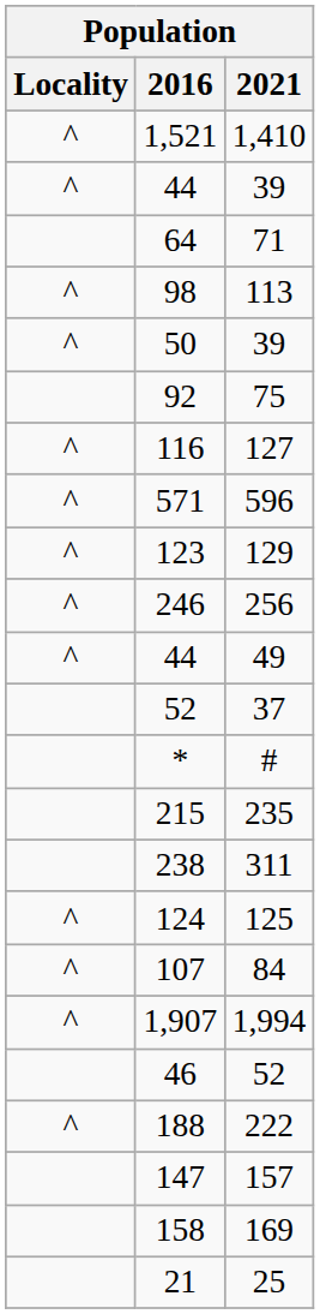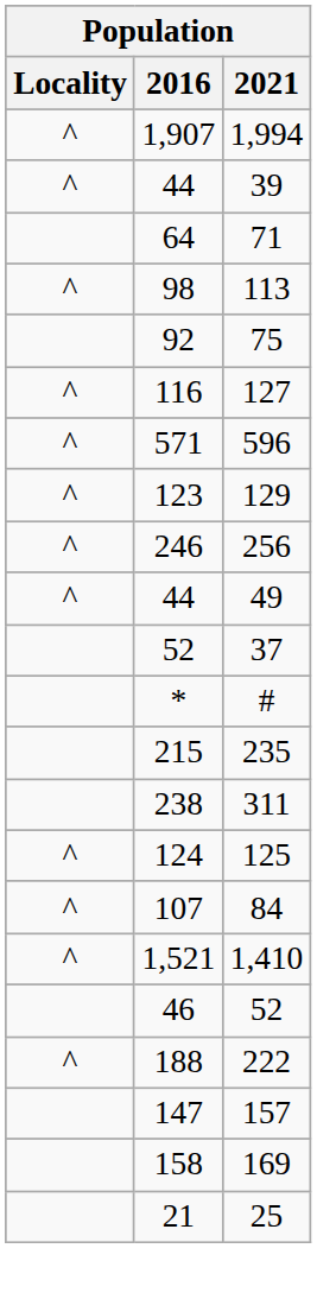 <table class="wikitable" style="text-align:center;">
 <tr>
 <th colspan="3" style="text-align:center;  font-weight:bold">Population</th>
 </tr>
 <tr>
 <th style="text-align:center; background:  font-weight:bold">Locality</th>
 <th style="text-align:center; background:  font-weight:bold"><strong>2016</strong></th>
 <th style="text-align:center; background:  font-weight:bold"><strong>2021</strong></th>
 </tr>
 <tr>
 <td>^</td>
-<td>1,521</td>
-<td>1,410</td>
+<td>1,907</td>
+<td>1,994</td>
 </tr>
 <tr>
 <td>^</td>
 <td>44</td>
 <td>39</td>
 </tr>
 <tr>
 <td></td>
 <td>64</td>
 <td>71</td>
 </tr>
 <tr>
 <td>^</td>
 <td>98</td>
 <td>113</td>
-</tr>
-<tr>
-<td>^</td>
-<td>50</td>
-<td>39</td>
 </tr>
 <tr>
 <td></td>
 <td>92</td>
 <td>75</td>
 </tr>
 <tr>
 <td>^</td>
 <td>116</td>
 <td>127</td>
 </tr>
 <tr>
 <td>^</td>
 <td>571</td>
 <td>596</td>
 </tr>
 <tr>
 <td>^</td>
 <td>123</td>
 <td>129</td>
 </tr>
 <tr>
 <td>^</td>
 <td>246</td>
 <td>256</td>
 </tr>
 <tr>
 <td>^</td>
 <td>44</td>
 <td>49</td>
 </tr>
 <tr>
 <td></td>
 <td>52</td>
 <td>37</td>
 </tr>
 <tr>
 <td></td>
 <td>*</td>
 <td>#</td>
 </tr>
 <tr>
 <td></td>
 <td>215</td>
 <td>235</td>
 </tr>
 <tr>
 <td></td>
 <td>238</td>
 <td>311</td>
 </tr>
 <tr>
 <td>^</td>
 <td>124</td>
 <td>125</td>
 </tr>
 <tr>
 <td>^</td>
 <td>107</td>
 <td>84</td>
 </tr>
 <tr>
 <td>^</td>
-<td>1,907</td>
-<td>1,994</td>
+<td>1,521</td>
+<td>1,410</td>
 </tr>
 <tr>
 <td></td>
 <td>46</td>
 <td>52</td>
 </tr>
 <tr>
 <td>^</td>
 <td>188</td>
 <td>222</td>
 </tr>
 <tr>
 <td></td>
 <td>147</td>
 <td>157</td>
 </tr>
 <tr>
 <td></td>
 <td>158</td>
 <td>169</td>
 </tr>
 <tr>
 <td></td>
 <td>21</td>
 <td>25</td>
 </tr>
 </table>
